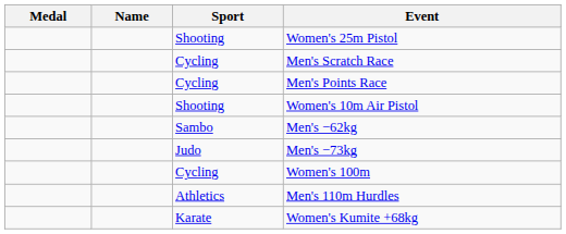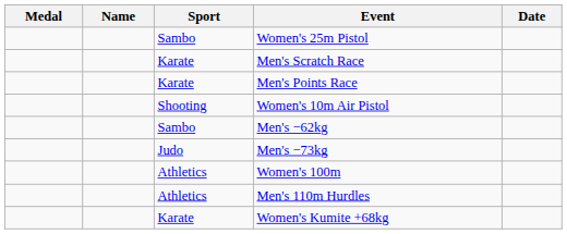 <table class="wikitable sortable" style="font-size: 95%;" width=100%>
 <tr>
 <th>Medal</th>
 <th>Name</th>
 <th>Sport</th>
 <th>Event</th>
+<th>Date</th>
 </tr>
 <tr>
 <td></td>
 <td></td>
-<td><a href='#'>Shooting</a></td>
+<td><a href='#'>Sambo</a></td>
 <td><a href='#'>Women's 25m Pistol</a></td>
+<td></td>
 </tr>
 <tr>
 <td></td>
 <td></td>
-<td><a href='#'>Cycling</a></td>
+<td><a href='#'>Karate</a></td>
 <td><a href='#'>Men's Scratch Race</a></td>
+<td></td>
 </tr>
 <tr>
 <td></td>
 <td></td>
-<td><a href='#'>Cycling</a></td>
+<td><a href='#'>Karate</a></td>
 <td><a href='#'>Men's Points Race</a></td>
+<td></td>
 </tr>
 <tr>
 <td></td>
 <td></td>
 <td><a href='#'>Shooting</a></td>
 <td><a href='#'>Women's 10m Air Pistol</a></td>
+<td></td>
 </tr>
 <tr>
 <td></td>
 <td></td>
 <td><a href='#'>Sambo</a></td>
 <td><a href='#'>Men's −62kg</a></td>
+<td></td>
 </tr>
 <tr>
 <td></td>
 <td></td>
 <td><a href='#'>Judo</a></td>
 <td><a href='#'>Men's −73kg</a></td>
+<td></td>
 </tr>
 <tr>
 <td></td>
 <td></td>
-<td><a href='#'>Cycling</a></td>
+<td><a href='#'>Athletics</a></td>
 <td><a href='#'>Women's 100m</a></td>
+<td></td>
 </tr>
 <tr>
 <td></td>
 <td></td>
 <td><a href='#'>Athletics</a></td>
 <td><a href='#'>Men's 110m Hurdles</a></td>
+<td></td>
 </tr>
 <tr>
 <td></td>
 <td></td>
 <td><a href='#'>Karate</a></td>
 <td><a href='#'>Women's Kumite +68kg</a></td>
+<td></td>
 </tr>
 </table>
